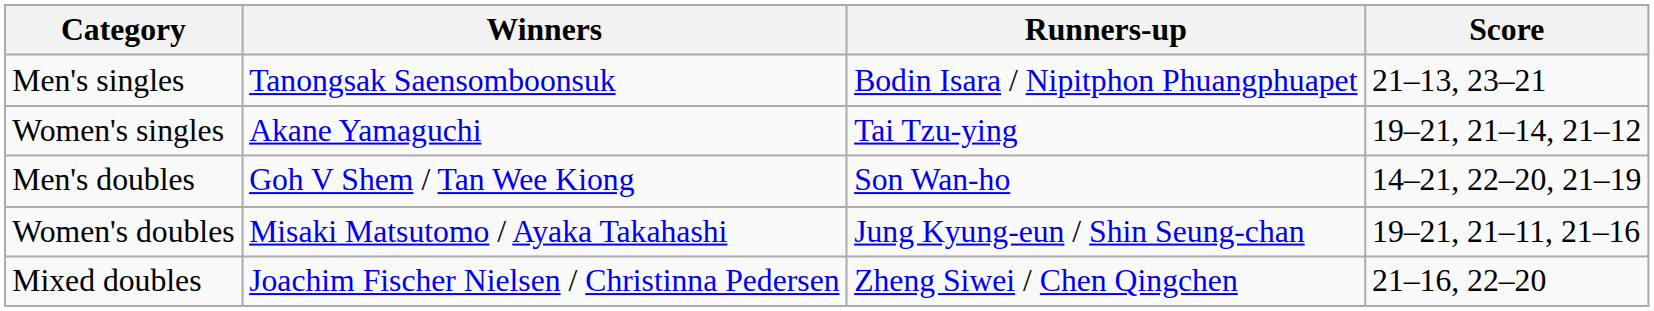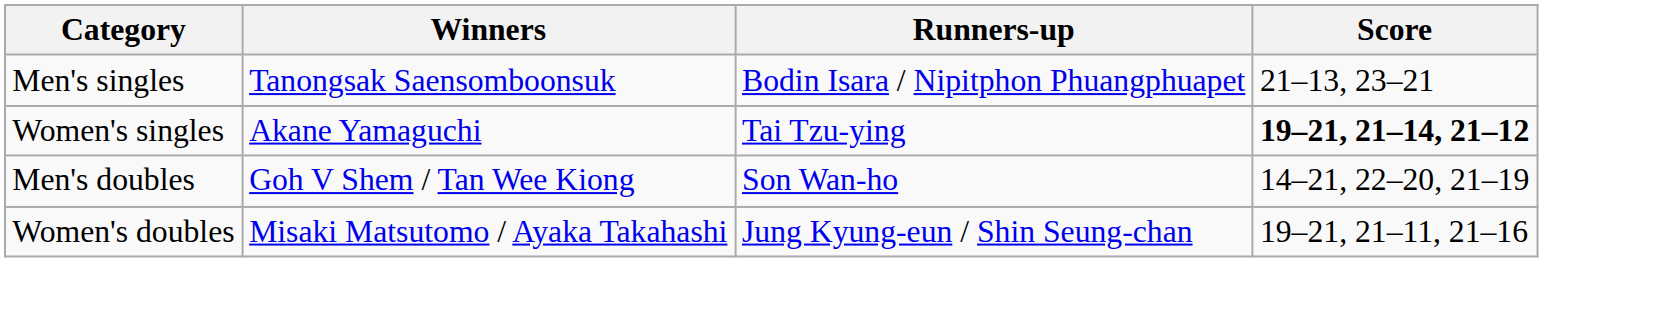 <table class=wikitable style="white-space:nowrap;">
 <tr>
 <th>Category</th>
 <th>Winners</th>
 <th>Runners-up</th>
 <th>Score</th>
 </tr>
 <tr>
 <td>Men's singles</td>
 <td> <a href='#'>Tanongsak Saensomboonsuk</a></td>
 <td> <a href='#'>Bodin Isara</a>  / <a href='#'>Nipitphon Phuangphuapet</a></td>
 <td>21–13, 23–21</td>
 </tr>
 <tr>
 <td>Women's singles</td>
 <td> <a href='#'>Akane Yamaguchi</a></td>
 <td> <a href='#'>Tai Tzu-ying</a></td>
-<td>19–21, 21–14, 21–12</td>
+<td><strong>19–21, 21–14, 21–12</strong></td>
 </tr>
 <tr>
 <td>Men's doubles</td>
 <td> <a href='#'>Goh V Shem</a> / <a href='#'>Tan Wee Kiong</a></td>
 <td> <a href='#'>Son Wan-ho</a></td>
 <td>14–21, 22–20, 21–19</td>
 </tr>
 <tr>
 <td>Women's doubles</td>
 <td> <a href='#'>Misaki Matsutomo</a> / <a href='#'>Ayaka Takahashi</a></td>
 <td> <a href='#'>Jung Kyung-eun</a> / <a href='#'>Shin Seung-chan</a></td>
 <td>19–21, 21–11, 21–16</td>
 </tr>
-<tr>
-<td>Mixed doubles</td>
-<td> <a href='#'>Joachim Fischer Nielsen</a> / <a href='#'>Christinna Pedersen</a></td>
-<td> <a href='#'>Zheng Siwei</a> / <a href='#'>Chen Qingchen</a></td>
-<td>21–16, 22–20</td>
-</tr>
 </table>
